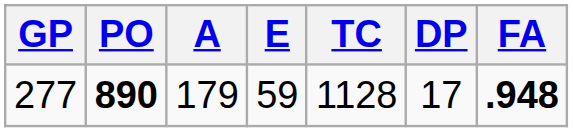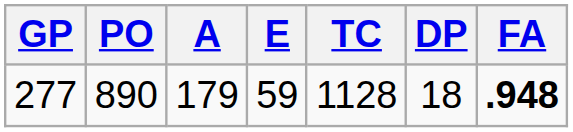 <table class="wikitable">
 <tr>
 <th><a href='#'>GP</a></th>
 <th><a href='#'>PO</a></th>
 <th><a href='#'>A</a></th>
 <th><a href='#'>E</a></th>
 <th><a href='#'>TC</a></th>
 <th><a href='#'>DP</a></th>
 <th><a href='#'>FA</a></th>
 </tr>
 <tr align=center>
 <td>277</td>
-<td><strong>890</strong></td>
+<td>890</td>
 <td>179</td>
 <td>59</td>
 <td>1128</td>
-<td>17</td>
+<td>18</td>
 <td><strong>.948</strong></td>
 </tr>
 </table>
